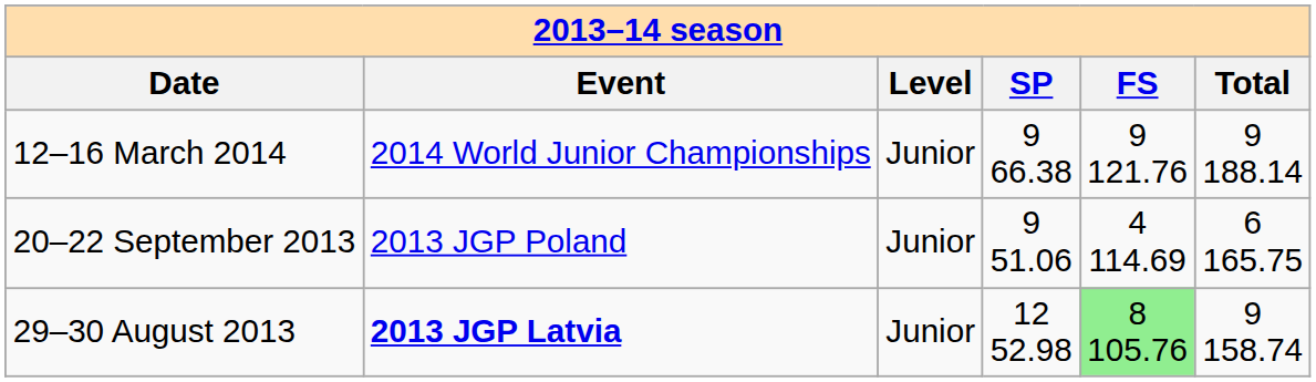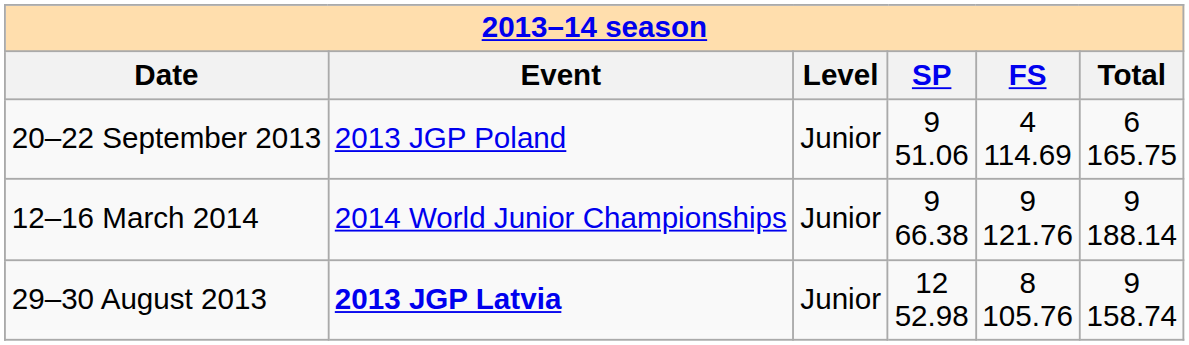 <table class="wikitable">
 <tr>
 <td style="background-color: #ffdead; " colspan=6 align=center><a href='#'><strong>2013–14 season</strong></a></td>
 </tr>
 <tr>
 <th>Date</th>
 <th>Event</th>
 <th>Level</th>
 <th><a href='#'>SP</a></th>
 <th><a href='#'>FS</a></th>
 <th>Total</th>
 </tr>
 <tr>
+<td>20–22 September 2013</td>
+<td><a href='#'>2013 JGP Poland</a></td>
+<td>Junior</td>
+<td align=center>9 <br> 51.06</td>
+<td align=center>4 <br> 114.69</td>
+<td align=center>6 <br>  165.75</td>
+</tr>
+<tr>
 <td>12–16 March 2014</td>
 <td><a href='#'>2014 World Junior Championships</a></td>
 <td>Junior</td>
 <td align=center>9 <br> 66.38</td>
 <td align=center>9 <br> 121.76</td>
 <td align=center>9 <br> 188.14</td>
 </tr>
 <tr>
-<td>20–22 September 2013</td>
-<td><a href='#'>2013 JGP Poland</a></td>
-<td>Junior</td>
-<td align=center>9 <br> 51.06</td>
-<td align=center>4 <br> 114.69</td>
-<td align=center>6 <br>  165.75</td>
-</tr>
-<tr>
 <td>29–30 August 2013</td>
 <td><strong><a href='#'>2013 JGP Latvia</a></strong></td>
 <td>Junior</td>
 <td align=center>12 <br> 52.98</td>
-<td align=center style="background: lightgreen;">8 <br> 105.76</td>
+<td align=center>8 <br> 105.76</td>
 <td align=center>9 <br> 158.74</td>
 </tr>
 </table>
